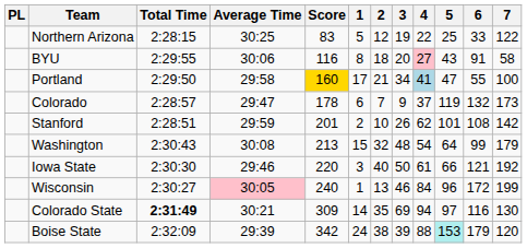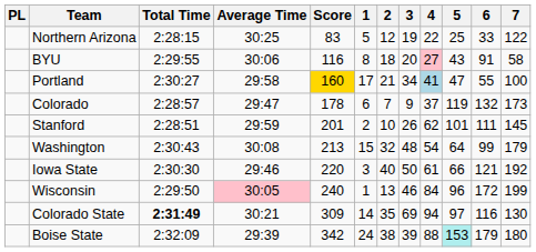 <table class="wikitable sortable" style="text-align:center">
 <tr>
 <th>PL</th>
 <th>Team</th>
 <th>Total Time</th>
 <th>Average Time</th>
 <th>Score</th>
 <th>1</th>
 <th>2</th>
 <th>3</th>
 <th>4</th>
 <th>5</th>
 <th>6</th>
 <th>7</th>
 </tr>
 <tr>
 <td></td>
 <td align=left>Northern Arizona</td>
 <td>2:28:15</td>
 <td>30:25</td>
 <td>83</td>
 <td>5</td>
 <td>12</td>
 <td>19</td>
 <td>22</td>
 <td>25</td>
 <td>33</td>
 <td>122</td>
 </tr>
 <tr>
 <td></td>
 <td align=left>BYU</td>
 <td>2:29:55</td>
 <td>30:06</td>
 <td>116</td>
 <td>8</td>
 <td>18</td>
 <td>20</td>
 <td style="background: pink;">27</td>
 <td>43</td>
 <td>91</td>
 <td>58</td>
 </tr>
 <tr>
 <td></td>
 <td align=left>Portland</td>
-<td>2:29:50</td>
+<td>2:30:27</td>
 <td>29:58</td>
 <td style="background: gold;">160</td>
 <td>17</td>
 <td>21</td>
 <td>34</td>
 <td style="background: lightblue;">41</td>
 <td>47</td>
 <td>55</td>
 <td>100</td>
 </tr>
 <tr>
 <td></td>
 <td align=left>Colorado</td>
 <td>2:28:57</td>
 <td>29:47</td>
 <td>178</td>
 <td>6</td>
 <td>7</td>
 <td>9</td>
 <td>37</td>
 <td>119</td>
 <td>132</td>
 <td>173</td>
 </tr>
 <tr>
 <td></td>
 <td align=left>Stanford</td>
 <td>2:28:51</td>
 <td>29:59</td>
 <td>201</td>
 <td>2</td>
 <td>10</td>
 <td>26</td>
 <td>62</td>
 <td>101</td>
-<td>108</td>
-<td>142</td>
+<td>111</td>
+<td>145</td>
 </tr>
 <tr>
 <td></td>
 <td align=left>Washington</td>
 <td>2:30:43</td>
 <td>30:08</td>
 <td>213</td>
 <td>15</td>
 <td>32</td>
 <td>48</td>
 <td>54</td>
 <td>64</td>
 <td>99</td>
 <td>179</td>
 </tr>
 <tr>
 <td></td>
 <td align=left>Iowa State</td>
 <td>2:30:30</td>
 <td>29:46</td>
 <td>220</td>
 <td>3</td>
 <td>40</td>
 <td>50</td>
 <td>61</td>
 <td>66</td>
 <td>121</td>
 <td>192</td>
 </tr>
 <tr>
 <td></td>
 <td align=left>Wisconsin</td>
-<td>2:30:27</td>
+<td>2:29:50</td>
 <td style="background: pink;">30:05</td>
 <td>240</td>
 <td>1</td>
 <td>13</td>
 <td>46</td>
 <td>84</td>
 <td>96</td>
 <td>172</td>
 <td>199</td>
 </tr>
 <tr>
 <td></td>
 <td align=left>Colorado State</td>
 <td><strong>2:31:49</strong></td>
 <td>30:21</td>
 <td>309</td>
 <td>14</td>
 <td>35</td>
 <td>69</td>
 <td>94</td>
 <td>97</td>
 <td>116</td>
 <td>130</td>
 </tr>
 <tr>
 <td></td>
 <td align=left>Boise State</td>
 <td>2:32:09</td>
 <td>29:39</td>
 <td>342</td>
 <td>24</td>
 <td>38</td>
 <td>39</td>
 <td>88</td>
 <td style="background: paleturquoise;">153</td>
 <td>179</td>
-<td>120</td>
+<td>180</td>
 </tr>
 </table>
